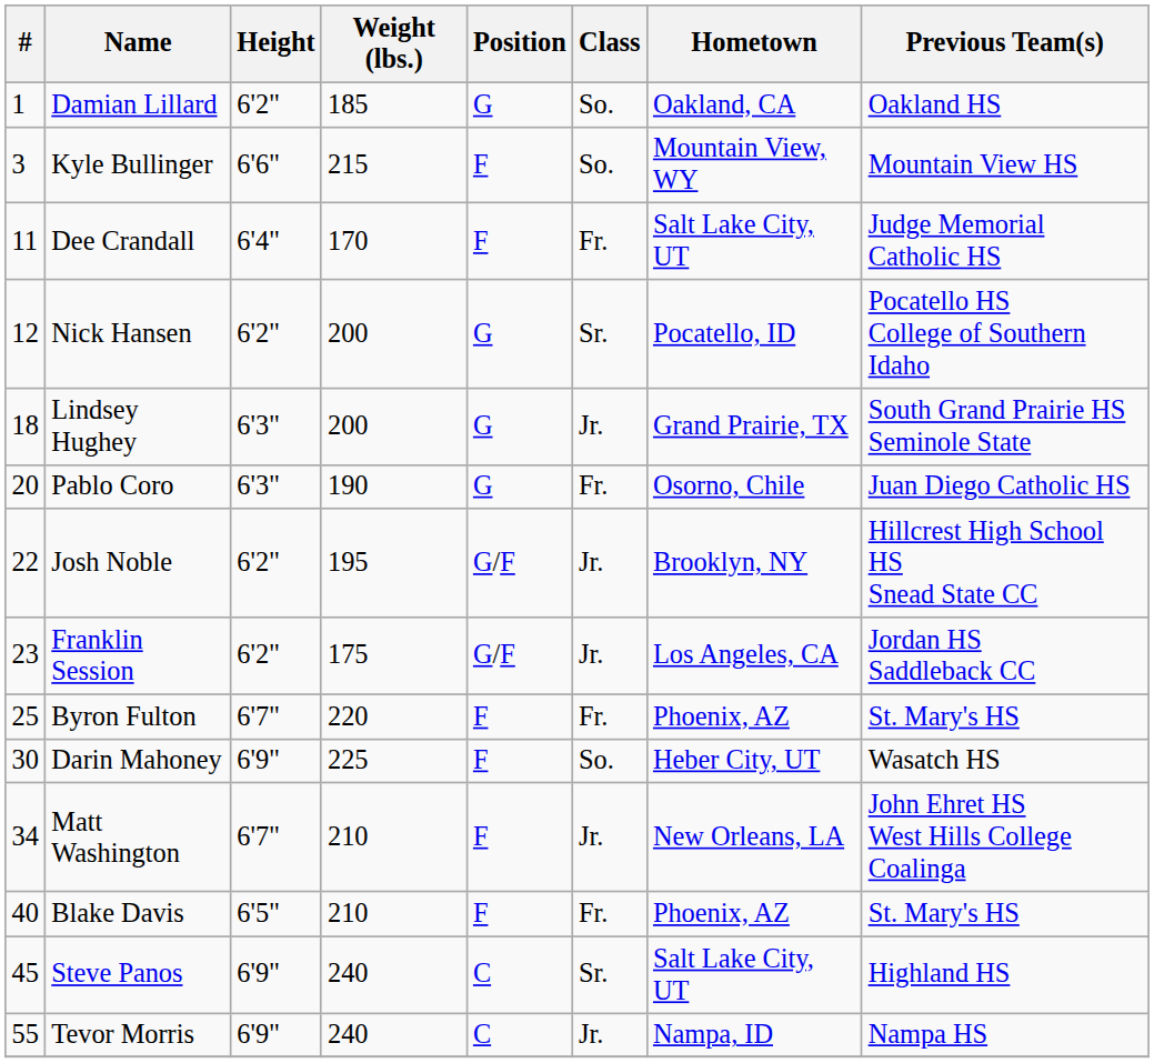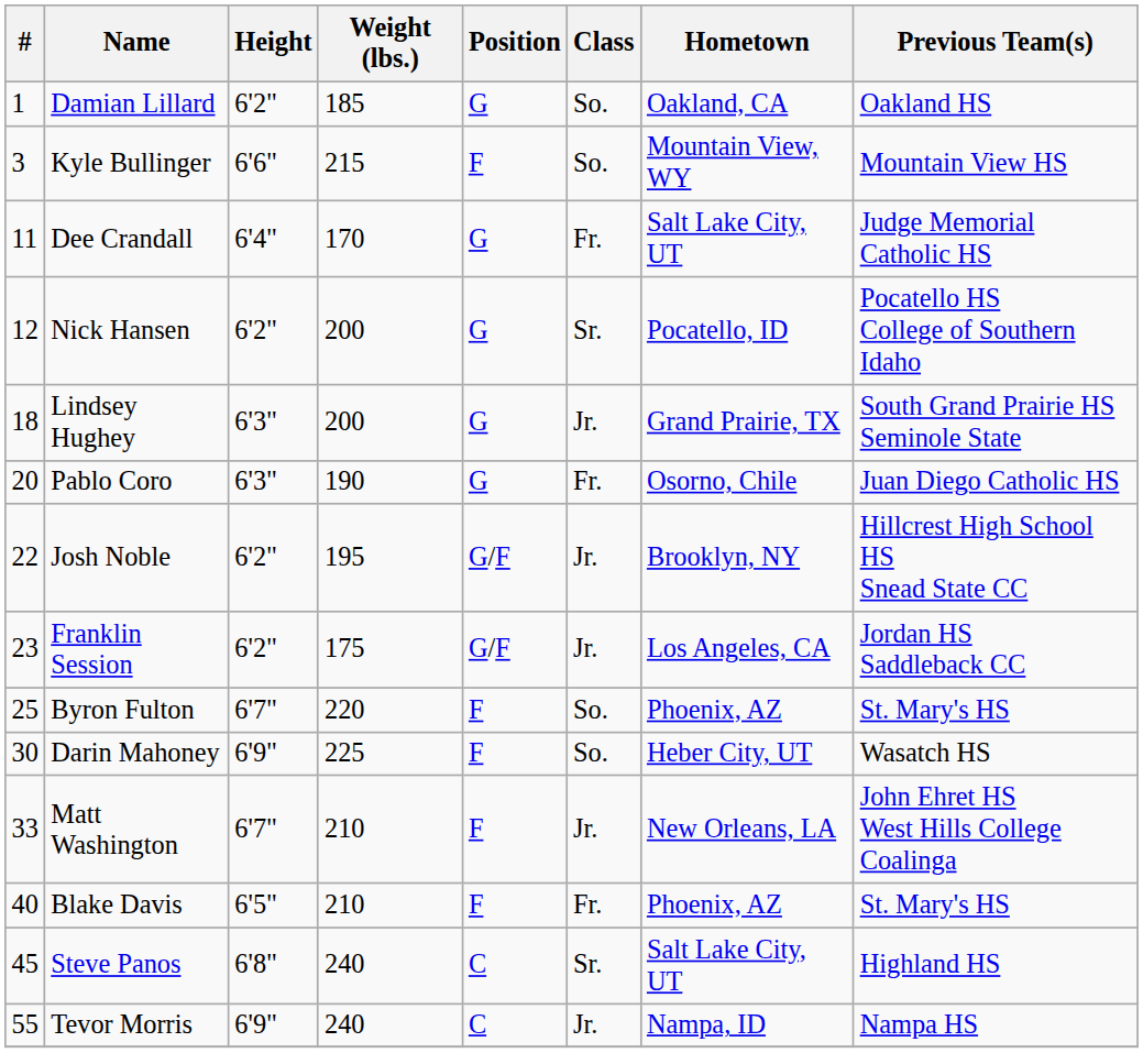 <table class="wikitable" style="font-size: 90%">
 <tr>
 <th>#</th>
 <th>Name</th>
 <th>Height</th>
 <th>Weight (lbs.)</th>
 <th>Position</th>
 <th>Class</th>
 <th>Hometown</th>
 <th>Previous Team(s)</th>
 </tr>
 <tr>
 <td>1</td>
 <td><a href='#'>Damian Lillard</a></td>
 <td>6'2"</td>
 <td>185</td>
 <td><a href='#'>G</a></td>
 <td>So.</td>
 <td><a href='#'>Oakland, CA</a></td>
 <td><a href='#'>Oakland HS</a></td>
 </tr>
 <tr>
 <td>3</td>
 <td>Kyle Bullinger</td>
 <td>6'6"</td>
 <td>215</td>
 <td><a href='#'>F</a></td>
 <td>So.</td>
 <td><a href='#'>Mountain View, WY</a></td>
 <td><a href='#'>Mountain View HS</a></td>
 </tr>
 <tr>
 <td>11</td>
 <td>Dee Crandall</td>
 <td>6'4"</td>
 <td>170</td>
-<td><a href='#'>F</a></td>
+<td><a href='#'>G</a></td>
 <td>Fr.</td>
 <td><a href='#'>Salt Lake City, UT</a></td>
 <td><a href='#'>Judge Memorial Catholic HS</a></td>
 </tr>
 <tr>
 <td>12</td>
 <td>Nick Hansen</td>
 <td>6'2"</td>
 <td>200</td>
 <td><a href='#'>G</a></td>
 <td>Sr.</td>
 <td><a href='#'>Pocatello, ID</a></td>
 <td><a href='#'>Pocatello HS</a><br><a href='#'>College of Southern Idaho</a></td>
 </tr>
 <tr>
 <td>18</td>
 <td>Lindsey Hughey</td>
 <td>6'3"</td>
 <td>200</td>
 <td><a href='#'>G</a></td>
 <td>Jr.</td>
 <td><a href='#'>Grand Prairie, TX</a></td>
 <td><a href='#'>South Grand Prairie HS</a><br><a href='#'>Seminole State</a></td>
 </tr>
 <tr>
 <td>20</td>
 <td>Pablo Coro</td>
 <td>6'3"</td>
 <td>190</td>
 <td><a href='#'>G</a></td>
 <td>Fr.</td>
 <td><a href='#'>Osorno, Chile</a></td>
 <td><a href='#'>Juan Diego Catholic HS</a></td>
 </tr>
 <tr>
 <td>22</td>
 <td>Josh Noble</td>
 <td>6'2"</td>
 <td>195</td>
 <td><a href='#'>G</a>/<a href='#'>F</a></td>
 <td>Jr.</td>
 <td><a href='#'>Brooklyn, NY</a></td>
 <td><a href='#'>Hillcrest High School HS</a><br><a href='#'>Snead State CC</a></td>
 </tr>
 <tr>
 <td>23</td>
 <td><a href='#'>Franklin Session</a></td>
 <td>6'2"</td>
 <td>175</td>
 <td><a href='#'>G</a>/<a href='#'>F</a></td>
 <td>Jr.</td>
 <td><a href='#'>Los Angeles, CA</a></td>
 <td><a href='#'>Jordan HS</a><br><a href='#'>Saddleback CC</a></td>
 </tr>
 <tr>
 <td>25</td>
 <td>Byron Fulton</td>
 <td>6'7"</td>
 <td>220</td>
 <td><a href='#'>F</a></td>
-<td>Fr.</td>
+<td>So.</td>
 <td><a href='#'>Phoenix, AZ</a></td>
 <td><a href='#'>St. Mary's HS</a></td>
 </tr>
 <tr>
 <td>30</td>
 <td>Darin Mahoney</td>
 <td>6'9"</td>
 <td>225</td>
 <td><a href='#'>F</a></td>
 <td>So.</td>
 <td><a href='#'>Heber City, UT</a></td>
 <td>Wasatch HS</td>
 </tr>
 <tr>
-<td>34</td>
+<td>33</td>
 <td>Matt Washington</td>
 <td>6'7"</td>
 <td>210</td>
 <td><a href='#'>F</a></td>
 <td>Jr.</td>
 <td><a href='#'>New Orleans, LA</a></td>
 <td><a href='#'>John Ehret HS</a><br><a href='#'>West Hills College Coalinga</a></td>
 </tr>
 <tr>
 <td>40</td>
 <td>Blake Davis</td>
 <td>6'5"</td>
 <td>210</td>
 <td><a href='#'>F</a></td>
 <td>Fr.</td>
 <td><a href='#'>Phoenix, AZ</a></td>
 <td><a href='#'>St. Mary's HS</a></td>
 </tr>
 <tr>
 <td>45</td>
 <td><a href='#'>Steve Panos</a></td>
-<td>6'9"</td>
+<td>6'8"</td>
 <td>240</td>
 <td><a href='#'>C</a></td>
 <td>Sr.</td>
 <td><a href='#'>Salt Lake City, UT</a></td>
 <td><a href='#'>Highland HS</a></td>
 </tr>
 <tr>
 <td>55</td>
 <td>Tevor Morris</td>
 <td>6'9"</td>
 <td>240</td>
 <td><a href='#'>C</a></td>
 <td>Jr.</td>
 <td><a href='#'>Nampa, ID</a></td>
 <td><a href='#'>Nampa HS</a></td>
 </tr>
 <tr>
 </tr>
 </table>
